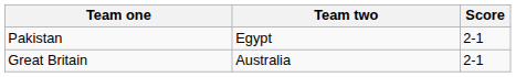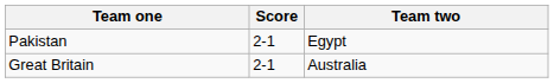 <table class="wikitable">
 <tr>
 <th width=250>Team one</th>
+<th width=50>Score</th>
 <th width=250>Team two</th>
-<th width=50>Score</th>
 </tr>
 <tr>
 <td> Pakistan</td>
+<td>2-1</td>
 <td> Egypt</td>
-<td>2-1</td>
 </tr>
 <tr>
 <td> Great Britain</td>
+<td>2-1</td>
 <td> Australia</td>
-<td>2-1</td>
 </tr>
 </table>
